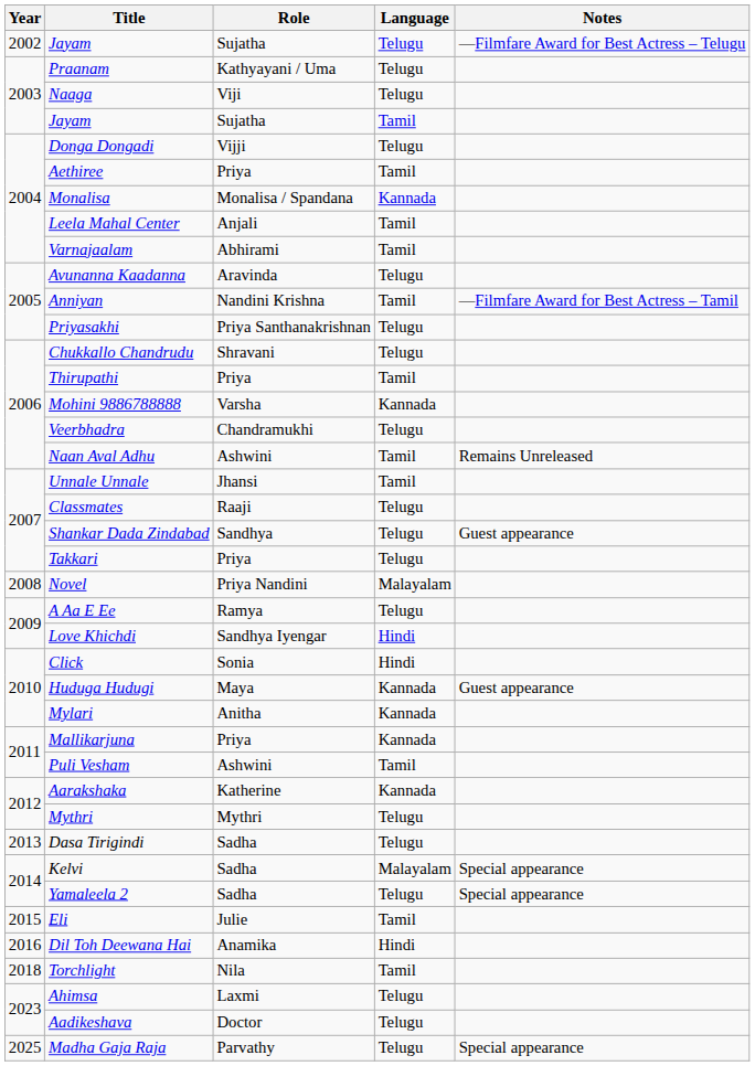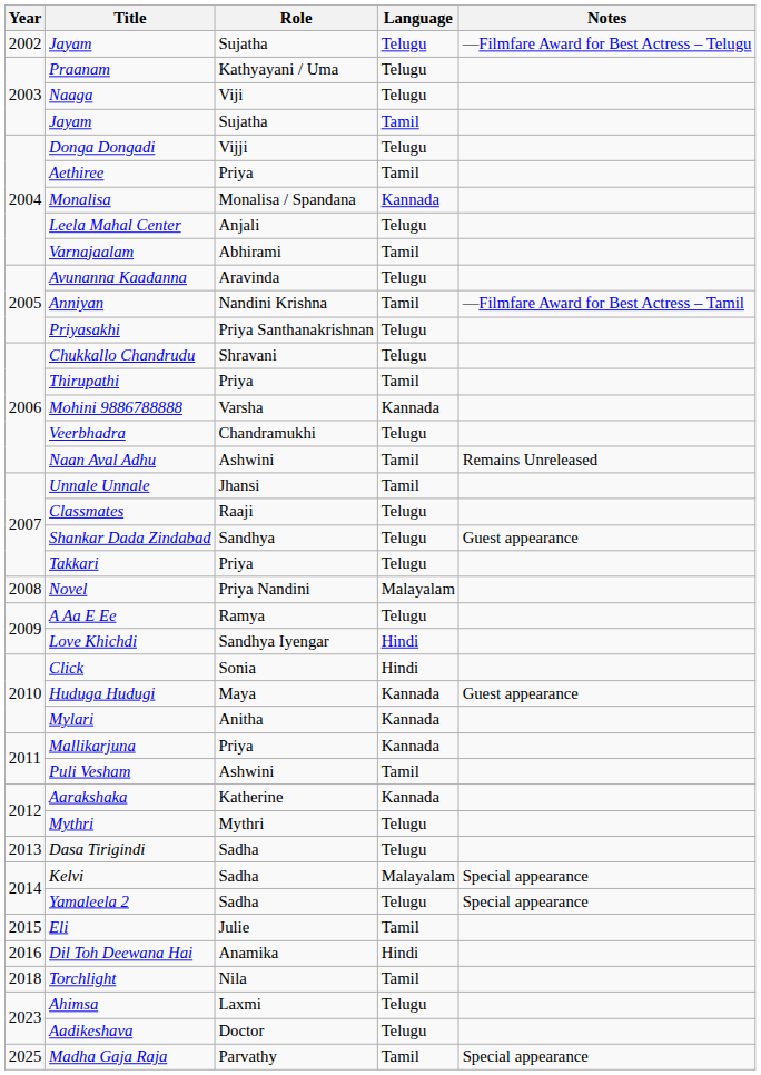 <table class="wikitable sortable">
 <tr>
 <th scope="col">Year</th>
 <th scope="col">Title</th>
 <th scope="col">Role</th>
 <th scope="col">Language</th>
 <th scope="col" class="unsortable">Notes</th>
 </tr>
 <tr>
 <td>2002</td>
 <td><em><a href='#'>Jayam</a></em></td>
 <td>Sujatha</td>
 <td><a href='#'>Telugu</a></td>
 <td>—<a href='#'>Filmfare Award for Best Actress – Telugu</a></td>
 </tr>
 <tr>
 <td rowspan="3">2003</td>
 <td><em><a href='#'>Praanam</a></em></td>
 <td>Kathyayani / Uma</td>
 <td>Telugu</td>
 <td></td>
 </tr>
 <tr>
 <td><em><a href='#'>Naaga</a></em></td>
 <td>Viji</td>
 <td>Telugu</td>
 <td></td>
 </tr>
 <tr>
 <td><em><a href='#'>Jayam</a></em></td>
 <td>Sujatha</td>
 <td><a href='#'>Tamil</a></td>
 <td></td>
 </tr>
 <tr>
 <td rowspan="5">2004</td>
 <td><em><a href='#'>Donga Dongadi</a></em></td>
 <td>Vijji</td>
 <td>Telugu</td>
 <td></td>
 </tr>
 <tr>
 <td><em><a href='#'>Aethiree</a></em></td>
 <td>Priya</td>
 <td>Tamil</td>
 <td></td>
 </tr>
 <tr>
 <td><em><a href='#'>Monalisa</a></em></td>
 <td>Monalisa / Spandana</td>
 <td><a href='#'>Kannada</a></td>
 <td></td>
 </tr>
 <tr>
 <td><em><a href='#'>Leela Mahal Center</a></em></td>
 <td>Anjali</td>
-<td>Tamil</td>
+<td>Telugu</td>
 <td></td>
 </tr>
 <tr>
 <td><em><a href='#'>Varnajaalam</a></em></td>
 <td>Abhirami</td>
 <td>Tamil</td>
 <td></td>
 </tr>
 <tr>
 <td rowspan="3">2005</td>
 <td><em><a href='#'>Avunanna Kaadanna</a></em></td>
 <td>Aravinda</td>
 <td>Telugu</td>
 <td></td>
 </tr>
 <tr>
 <td><em><a href='#'>Anniyan</a></em></td>
 <td>Nandini Krishna</td>
 <td>Tamil</td>
 <td>—<a href='#'>Filmfare Award for Best Actress – Tamil</a></td>
 </tr>
 <tr>
 <td><em><a href='#'>Priyasakhi</a></em></td>
 <td>Priya Santhanakrishnan</td>
 <td>Telugu</td>
 <td></td>
 </tr>
 <tr>
 <td rowspan="5">2006</td>
 <td><em><a href='#'>Chukkallo Chandrudu</a></em></td>
 <td>Shravani</td>
 <td>Telugu</td>
 <td></td>
 </tr>
 <tr>
 <td><em><a href='#'>Thirupathi</a></em></td>
 <td>Priya</td>
 <td>Tamil</td>
 <td></td>
 </tr>
 <tr>
 <td><em><a href='#'>Mohini 9886788888</a></em></td>
 <td>Varsha</td>
 <td>Kannada</td>
 <td></td>
 </tr>
 <tr>
 <td><em><a href='#'>Veerbhadra</a></em></td>
 <td>Chandramukhi</td>
 <td>Telugu</td>
 <td></td>
 </tr>
 <tr>
 <td><em><a href='#'>Naan Aval Adhu</a></em></td>
 <td>Ashwini</td>
 <td>Tamil</td>
 <td>Remains Unreleased</td>
 </tr>
 <tr>
 <td rowspan="4">2007</td>
 <td><em><a href='#'>Unnale Unnale</a></em></td>
 <td>Jhansi</td>
 <td>Tamil</td>
 <td></td>
 </tr>
 <tr>
 <td><em><a href='#'>Classmates</a></em></td>
 <td>Raaji</td>
 <td>Telugu</td>
 <td></td>
 </tr>
 <tr>
 <td><em><a href='#'>Shankar Dada Zindabad</a></em></td>
 <td>Sandhya</td>
 <td>Telugu</td>
 <td>Guest appearance</td>
 </tr>
 <tr>
 <td><em><a href='#'>Takkari</a></em></td>
 <td>Priya</td>
 <td>Telugu</td>
 <td></td>
 </tr>
 <tr>
 <td>2008</td>
 <td><em><a href='#'>Novel</a></em></td>
 <td>Priya Nandini</td>
 <td>Malayalam</td>
 <td></td>
 </tr>
 <tr>
 <td rowspan="2">2009</td>
 <td><em><a href='#'>A Aa E Ee</a></em></td>
 <td>Ramya</td>
 <td>Telugu</td>
 <td></td>
 </tr>
 <tr>
 <td><em><a href='#'>Love Khichdi</a></em></td>
 <td>Sandhya Iyengar</td>
 <td><a href='#'>Hindi</a></td>
 <td></td>
 </tr>
 <tr>
 <td rowspan="3">2010</td>
 <td><em><a href='#'>Click</a></em></td>
 <td>Sonia</td>
 <td>Hindi</td>
 <td></td>
 </tr>
 <tr>
 <td><em><a href='#'>Huduga Hudugi</a></em></td>
 <td>Maya</td>
 <td>Kannada</td>
 <td>Guest appearance</td>
 </tr>
 <tr>
 <td><em><a href='#'>Mylari</a></em></td>
 <td>Anitha</td>
 <td>Kannada</td>
 <td></td>
 </tr>
 <tr>
 <td rowspan="2">2011</td>
 <td><em><a href='#'>Mallikarjuna</a></em></td>
 <td>Priya</td>
 <td>Kannada</td>
 <td></td>
 </tr>
 <tr>
 <td><em><a href='#'>Puli Vesham</a></em></td>
 <td>Ashwini</td>
 <td>Tamil</td>
 <td></td>
 </tr>
 <tr>
 <td rowspan="2">2012</td>
 <td><em><a href='#'>Aarakshaka</a></em></td>
 <td>Katherine</td>
 <td>Kannada</td>
 <td></td>
 </tr>
 <tr>
 <td><em><a href='#'>Mythri</a></em></td>
 <td>Mythri</td>
 <td>Telugu</td>
 <td></td>
 </tr>
 <tr>
 <td>2013</td>
 <td><em>Dasa Tirigindi</em></td>
 <td>Sadha</td>
 <td>Telugu</td>
 <td></td>
 </tr>
 <tr>
 <td rowspan="2">2014</td>
 <td><em>Kelvi</em></td>
 <td>Sadha</td>
 <td>Malayalam</td>
 <td>Special appearance</td>
 </tr>
 <tr>
 <td><em><a href='#'>Yamaleela 2</a></em></td>
 <td>Sadha</td>
 <td>Telugu</td>
 <td>Special appearance</td>
 </tr>
 <tr>
 <td>2015</td>
 <td><em><a href='#'>Eli</a></em></td>
 <td>Julie</td>
 <td>Tamil</td>
 <td></td>
 </tr>
 <tr>
 <td>2016</td>
 <td><em><a href='#'>Dil Toh Deewana Hai</a></em></td>
 <td>Anamika</td>
 <td>Hindi</td>
 <td></td>
 </tr>
 <tr>
 <td>2018</td>
 <td><a href='#'><em>Torchlight</em></a></td>
 <td>Nila</td>
 <td>Tamil</td>
 <td></td>
 </tr>
 <tr>
 <td rowspan="2">2023</td>
 <td><em><a href='#'>Ahimsa</a></em></td>
 <td>Laxmi</td>
 <td>Telugu</td>
 <td></td>
 </tr>
 <tr>
 <td><em><a href='#'>Aadikeshava</a></em></td>
 <td>Doctor</td>
 <td>Telugu</td>
 <td></td>
 </tr>
 <tr>
 <td>2025</td>
 <td><em><a href='#'>Madha Gaja Raja</a></em></td>
 <td>Parvathy</td>
-<td>Telugu</td>
+<td>Tamil</td>
 <td>Special appearance</td>
 </tr>
 </table>
